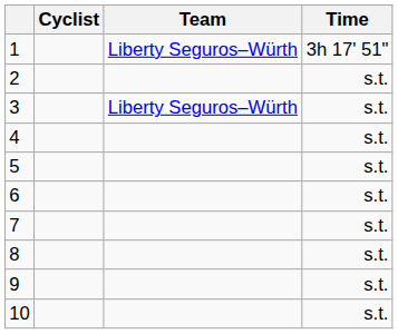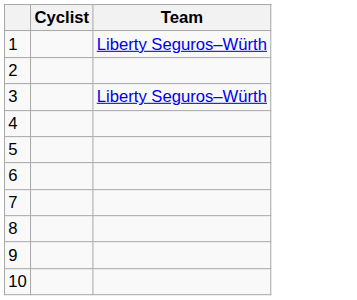 <table class="wikitable">
 <tr>
 <th></th>
 <th>Cyclist</th>
 <th>Team</th>
-<th>Time</th>
 </tr>
 <tr>
 <td>1</td>
 <td></td>
 <td><a href='#'>Liberty Seguros–Würth</a></td>
-<td style="text-align:right;">3h 17' 51"</td>
 </tr>
 <tr>
 <td>2</td>
 <td></td>
 <td></td>
-<td style="text-align:right;">s.t.</td>
 </tr>
 <tr>
 <td>3</td>
 <td></td>
 <td><a href='#'>Liberty Seguros–Würth</a></td>
-<td style="text-align:right;">s.t.</td>
 </tr>
 <tr>
 <td>4</td>
 <td></td>
 <td></td>
-<td style="text-align:right;">s.t.</td>
 </tr>
 <tr>
 <td>5</td>
 <td></td>
 <td></td>
-<td style="text-align:right;">s.t.</td>
 </tr>
 <tr>
 <td>6</td>
 <td></td>
 <td></td>
-<td style="text-align:right;">s.t.</td>
 </tr>
 <tr>
 <td>7</td>
 <td></td>
 <td></td>
-<td style="text-align:right;">s.t.</td>
 </tr>
 <tr>
 <td>8</td>
 <td></td>
 <td></td>
-<td style="text-align:right;">s.t.</td>
 </tr>
 <tr>
 <td>9</td>
 <td></td>
 <td></td>
-<td style="text-align:right;">s.t.</td>
 </tr>
 <tr>
 <td>10</td>
 <td></td>
 <td></td>
-<td style="text-align:right;">s.t.</td>
 </tr>
 </table>
